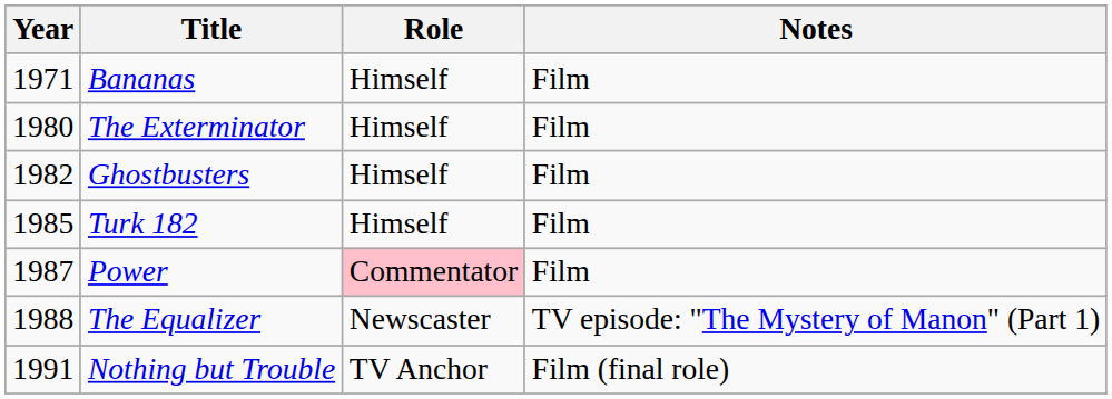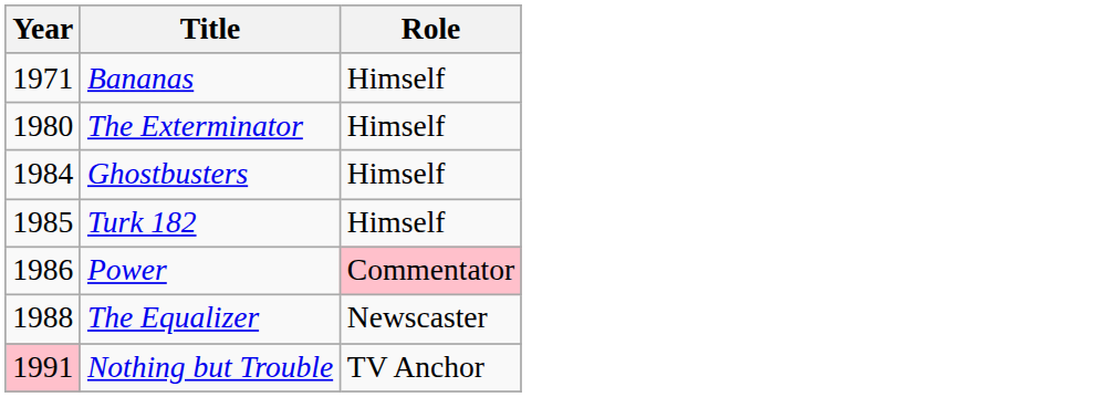 <table class="wikitable sortable">
 <tr>
 <th>Year</th>
 <th>Title</th>
 <th>Role</th>
-<th>Notes</th>
 </tr>
 <tr>
 <td>1971</td>
 <td><em><a href='#'>Bananas</a></em></td>
 <td>Himself</td>
-<td>Film</td>
 </tr>
 <tr>
 <td>1980</td>
 <td><em><a href='#'>The Exterminator</a></em></td>
 <td>Himself</td>
-<td>Film</td>
 </tr>
 <tr>
-<td>1982</td>
+<td>1984</td>
 <td><em><a href='#'>Ghostbusters</a></em></td>
 <td>Himself</td>
-<td>Film</td>
 </tr>
 <tr>
 <td>1985</td>
 <td><em><a href='#'>Turk 182</a></em></td>
 <td>Himself</td>
-<td>Film</td>
 </tr>
 <tr>
-<td>1987</td>
+<td>1986</td>
 <td><em><a href='#'>Power</a></em></td>
 <td style="background: pink;">Commentator</td>
-<td>Film</td>
 </tr>
 <tr>
 <td>1988</td>
 <td><em><a href='#'>The Equalizer</a></em></td>
 <td>Newscaster</td>
-<td>TV episode: "<a href='#'>The Mystery of Manon</a>" (Part 1)</td>
 </tr>
 <tr>
-<td>1991</td>
+<td style="background: pink;">1991</td>
 <td><em><a href='#'>Nothing but Trouble</a></em></td>
 <td>TV Anchor</td>
-<td>Film (final role)</td>
 </tr>
 </table>
